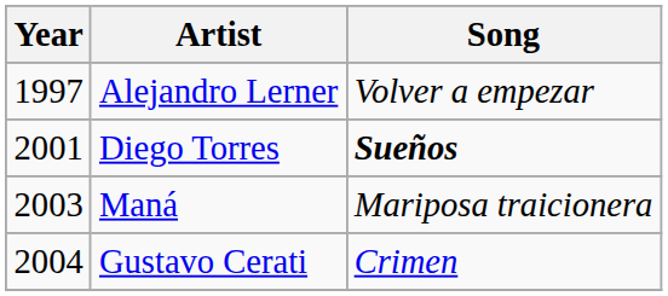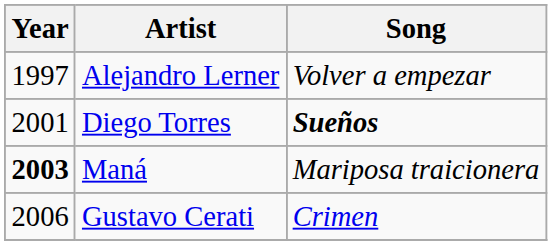 <table class="wikitable" style="font-size: 95%;">
 <tr>
 <th>Year</th>
 <th>Artist</th>
 <th>Song</th>
 </tr>
 <tr>
 <td>1997</td>
 <td><a href='#'>Alejandro Lerner</a></td>
 <td><em>Volver a empezar</em></td>
 </tr>
 <tr>
 <td>2001</td>
 <td><a href='#'>Diego Torres</a></td>
 <td><strong><em>Sueños</em></strong></td>
 </tr>
 <tr>
-<td>2003</td>
+<td><strong>2003</strong></td>
 <td><a href='#'>Maná</a></td>
 <td><em>Mariposa traicionera</em></td>
 </tr>
 <tr>
-<td>2004</td>
+<td>2006</td>
 <td><a href='#'>Gustavo Cerati</a></td>
 <td><em><a href='#'>Crimen</a></em></td>
 </tr>
 <tr>
 </tr>
 </table>
